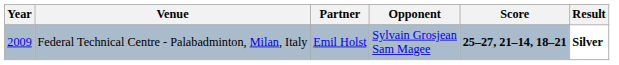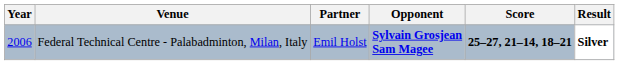 <table class="sortable wikitable" style="font-size: 90%;">
 <tr>
 <th>Year</th>
 <th>Venue</th>
 <th>Partner</th>
 <th>Opponent</th>
 <th>Score</th>
 <th>Result</th>
 </tr>
 <tr style="background:#AABBCC">
-<td align="center"><a href='#'>2009</a></td>
+<td align="center"><a href='#'>2006</a></td>
 <td align="left">Federal Technical Centre - Palabadminton, <a href='#'>Milan</a>, Italy</td>
 <td align="left"> <a href='#'>Emil Holst</a></td>
-<td align="left"> <a href='#'>Sylvain Grosjean</a><br> <a href='#'>Sam Magee</a></td>
+<td align="left"><strong> <a href='#'>Sylvain Grosjean</a><br> <a href='#'>Sam Magee</a></strong></td>
 <td align="left"><strong>25–27, 21–14, 18–21</strong></td>
 <td style="text-align:left; background:white"> <strong>Silver</strong></td>
 </tr>
 </table>
